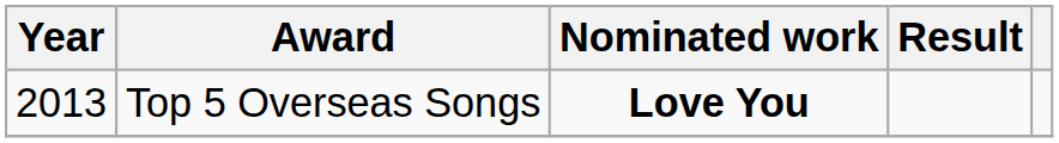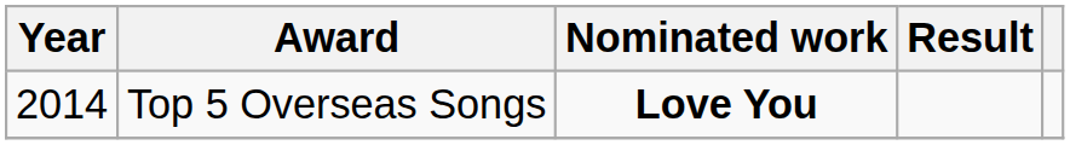 <table class="wikitable">
 <tr>
 <th>Year</th>
 <th>Award</th>
 <th>Nominated work</th>
 <th>Result</th>
 <th class="unsortable"></th>
 </tr>
 <tr align="center">
-<td>2013</td>
+<td>2014</td>
 <td>Top 5 Overseas Songs</td>
 <td><strong>Love You</strong></td>
 <td></td>
 <td></td>
 </tr>
 <tr>
 </tr>
 </table>
